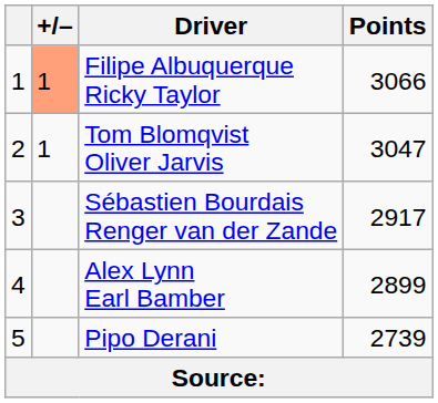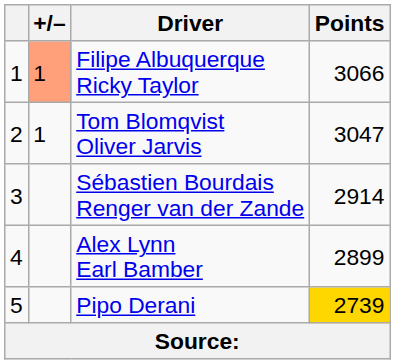 <table class="wikitable" style="font-size: 95%;">
 <tr>
 <th scope="col"></th>
 <th scope="col">+/–</th>
 <th scope="col">Driver</th>
 <th scope="col">Points</th>
 </tr>
 <tr>
 <td align=center>1</td>
 <td align="left" style="background: lightsalmon;"> 1</td>
 <td> <a href='#'>Filipe Albuquerque</a><br> <a href='#'>Ricky Taylor</a></td>
 <td align=right>3066</td>
 </tr>
 <tr>
 <td align=center>2</td>
 <td align="left"> 1</td>
 <td> <a href='#'>Tom Blomqvist</a><br> <a href='#'>Oliver Jarvis</a></td>
 <td align=right>3047</td>
 </tr>
 <tr>
 <td align=center>3</td>
 <td align="left"></td>
 <td> <a href='#'>Sébastien Bourdais</a><br> <a href='#'>Renger van der Zande</a></td>
-<td align=right>2917</td>
+<td align=right>2914</td>
 </tr>
 <tr>
 <td align=center>4</td>
 <td align="left"></td>
 <td> <a href='#'>Alex Lynn</a><br> <a href='#'>Earl Bamber</a></td>
 <td align=right>2899</td>
 </tr>
 <tr>
 <td align=center>5</td>
 <td align="left"></td>
 <td> <a href='#'>Pipo Derani</a></td>
-<td align=right>2739</td>
+<td align=right style="background: gold;">2739</td>
 </tr>
 <tr>
 <th colspan=5>Source:</th>
 </tr>
 </table>
